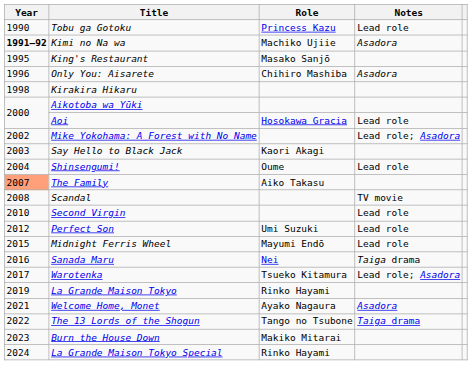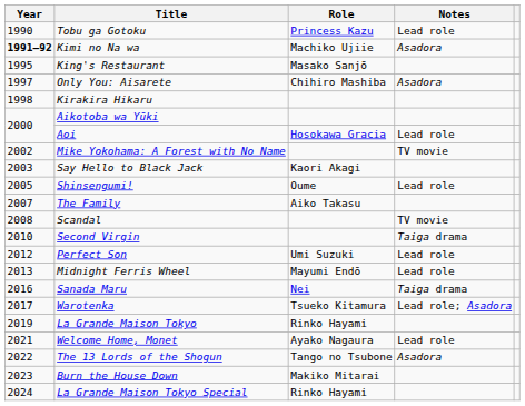 <table class="wikitable sortable">
 <tr>
 <th>Year</th>
 <th>Title</th>
 <th>Role</th>
 <th>Notes</th>
 <th class="unsortable"></th>
 </tr>
 <tr>
 <td>1990</td>
 <td><em>Tobu ga Gotoku</em></td>
 <td><a href='#'>Princess Kazu</a></td>
 <td>Lead role</td>
 <td></td>
 </tr>
 <tr>
 <td><strong>1991–92</strong></td>
 <td><em>Kimi no Na wa</em></td>
 <td>Machiko Ujiie</td>
 <td><em>Asadora</em></td>
 <td></td>
 </tr>
 <tr>
 <td>1995</td>
 <td><em>King's Restaurant</em></td>
 <td>Masako Sanjō</td>
 <td></td>
 <td></td>
 </tr>
 <tr>
-<td>1996</td>
+<td>1997</td>
 <td><em>Only You: Aisarete</em></td>
 <td>Chihiro Mashiba</td>
 <td><em>Asadora</em></td>
 <td></td>
 </tr>
 <tr>
 <td>1998</td>
 <td><em>Kirakira Hikaru</em></td>
 <td></td>
 <td></td>
 <td></td>
 </tr>
 <tr>
 <td rowspan="2">2000</td>
 <td><em><a href='#'>Aikotoba wa Yūki</a></em></td>
 <td></td>
 <td></td>
 <td></td>
 </tr>
 <tr>
 <td><em><a href='#'>Aoi</a></em></td>
 <td><a href='#'>Hosokawa Gracia</a></td>
 <td>Lead role</td>
 <td></td>
 </tr>
 <tr>
 <td>2002</td>
 <td><em><a href='#'>Mike Yokohama: A Forest with No Name</a></em></td>
 <td></td>
-<td>Lead role; <em><a href='#'>Asadora</a></em></td>
+<td>TV movie</td>
 <td></td>
 </tr>
 <tr>
 <td>2003</td>
 <td><em>Say Hello to Black Jack</em></td>
 <td>Kaori Akagi</td>
 <td></td>
 <td></td>
 </tr>
 <tr>
-<td>2004</td>
+<td>2005</td>
 <td><em><a href='#'>Shinsengumi!</a></em></td>
 <td>Oume</td>
 <td>Lead role</td>
 <td></td>
 </tr>
 <tr>
-<td style="background: lightsalmon;">2007</td>
+<td>2007</td>
 <td><em><a href='#'>The Family</a></em></td>
 <td>Aiko Takasu</td>
 <td></td>
 <td></td>
 </tr>
 <tr>
 <td>2008</td>
 <td><em>Scandal</em></td>
 <td></td>
 <td>TV movie</td>
 <td></td>
 </tr>
 <tr>
 <td>2010</td>
 <td><em><a href='#'>Second Virgin</a></em></td>
 <td></td>
-<td>Lead role</td>
+<td><em>Taiga</em> drama</td>
 <td></td>
 </tr>
 <tr>
 <td>2012</td>
 <td><em><a href='#'>Perfect Son</a></em></td>
 <td>Umi Suzuki</td>
 <td>Lead role</td>
 <td></td>
 </tr>
 <tr>
-<td>2015</td>
+<td>2013</td>
 <td><em>Midnight Ferris Wheel</em></td>
 <td>Mayumi Endō</td>
 <td>Lead role</td>
 <td></td>
 </tr>
 <tr>
 <td>2016</td>
 <td><em><a href='#'>Sanada Maru</a></em></td>
 <td><a href='#'>Nei</a></td>
 <td><em>Taiga</em> drama</td>
 <td></td>
 </tr>
 <tr>
 <td>2017</td>
 <td><em><a href='#'>Warotenka</a></em></td>
 <td>Tsueko Kitamura</td>
 <td>Lead role; <em><a href='#'>Asadora</a></em></td>
 <td></td>
 </tr>
 <tr>
 <td>2019</td>
 <td><em><a href='#'>La Grande Maison Tokyo</a></em></td>
 <td>Rinko Hayami</td>
 <td></td>
 <td></td>
 </tr>
 <tr>
 <td>2021</td>
 <td><em><a href='#'>Welcome Home, Monet</a></em></td>
 <td>Ayako Nagaura</td>
-<td><em><a href='#'>Asadora</a></em></td>
+<td>Lead role</td>
 <td></td>
 </tr>
 <tr>
 <td>2022</td>
 <td><em><a href='#'>The 13 Lords of the Shogun</a></em></td>
 <td>Tango no Tsubone</td>
-<td><a href='#'><em>Taiga</em> drama</a></td>
+<td><em>Asadora</em></td>
 <td></td>
 </tr>
 <tr>
 <td>2023</td>
 <td><em><a href='#'>Burn the House Down</a></em></td>
 <td>Makiko Mitarai</td>
 <td></td>
 <td></td>
 </tr>
 <tr>
 <td>2024</td>
 <td><em><a href='#'>La Grande Maison Tokyo Special</a></em></td>
 <td>Rinko Hayami</td>
 <td></td>
 <td></td>
 </tr>
 </table>
